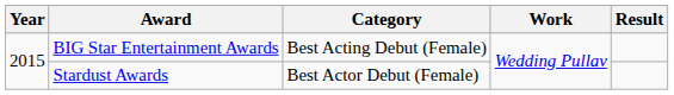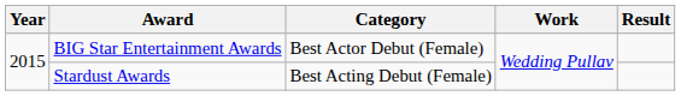 <table class="wikitable sortable">
 <tr style="background:#ccc; text-align:center;"! Year>
 <th>Year</th>
 <th>Award</th>
 <th>Category</th>
 <th>Work</th>
 <th>Result</th>
 </tr>
 <tr>
 <td rowspan="2">2015</td>
 <td><a href='#'>BIG Star Entertainment Awards</a></td>
-<td>Best Acting Debut (Female)</td>
+<td>Best Actor Debut (Female)</td>
 <td rowspan="2"><em><a href='#'>Wedding Pullav</a></em></td>
 <td></td>
 </tr>
 <tr>
 <td><a href='#'>Stardust Awards</a></td>
-<td>Best Actor Debut (Female)</td>
+<td>Best Acting Debut (Female)</td>
 <td></td>
 </tr>
 </table>
